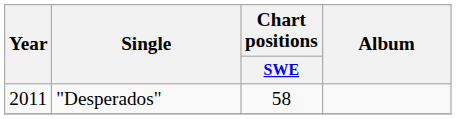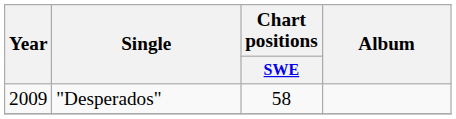 <table class="wikitable">
 <tr>
 <th style="width:10px;" rowspan="2">Year</th>
 <th style="width:150px;" rowspan="2">Single</th>
 <th colspan="1">Chart positions</th>
 <th style="width:100px;" rowspan="2">Album</th>
 </tr>
 <tr>
 <th style="width:40px; font-size:smaller;"><a href='#'>SWE</a><br></th>
 </tr>
 <tr>
-<td style="text-align:center;" rowspan="1">2011</td>
+<td style="text-align:center;" rowspan="1">2009</td>
 <td>"Desperados"</td>
 <td style="text-align:center;">58</td>
 <td style="text-align:center;"></td>
 </tr>
 <tr>
 </tr>
 </table>
